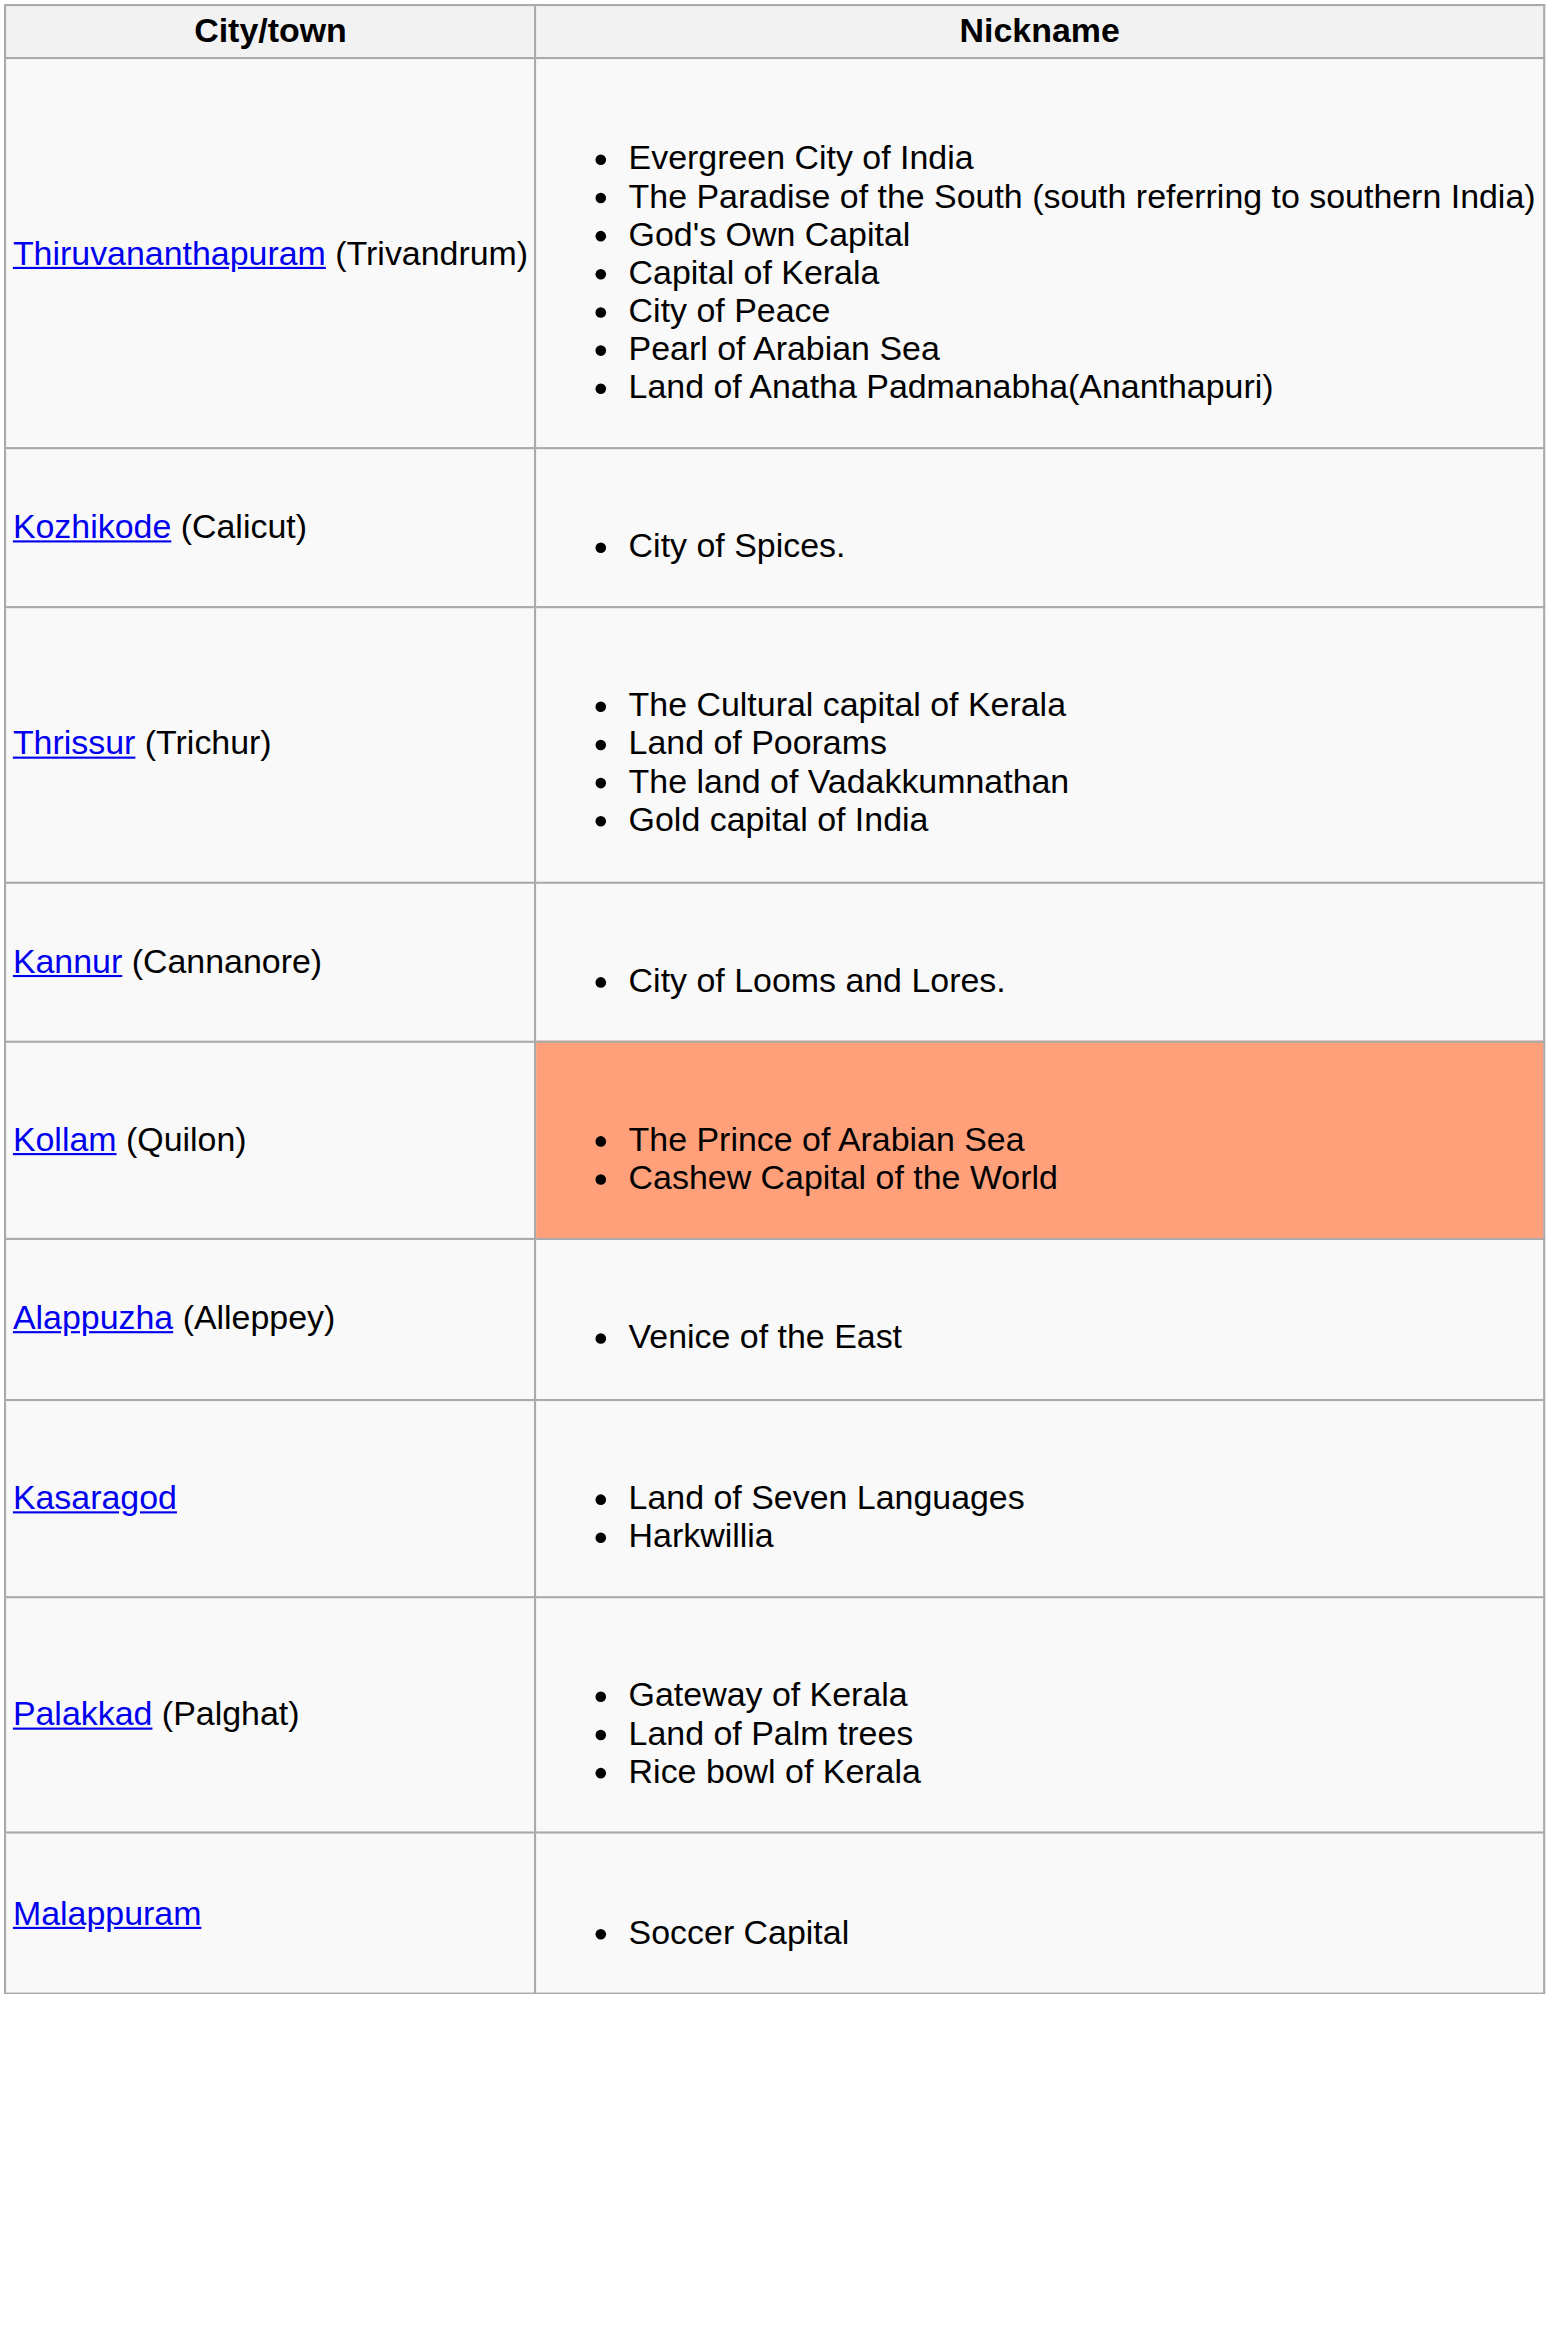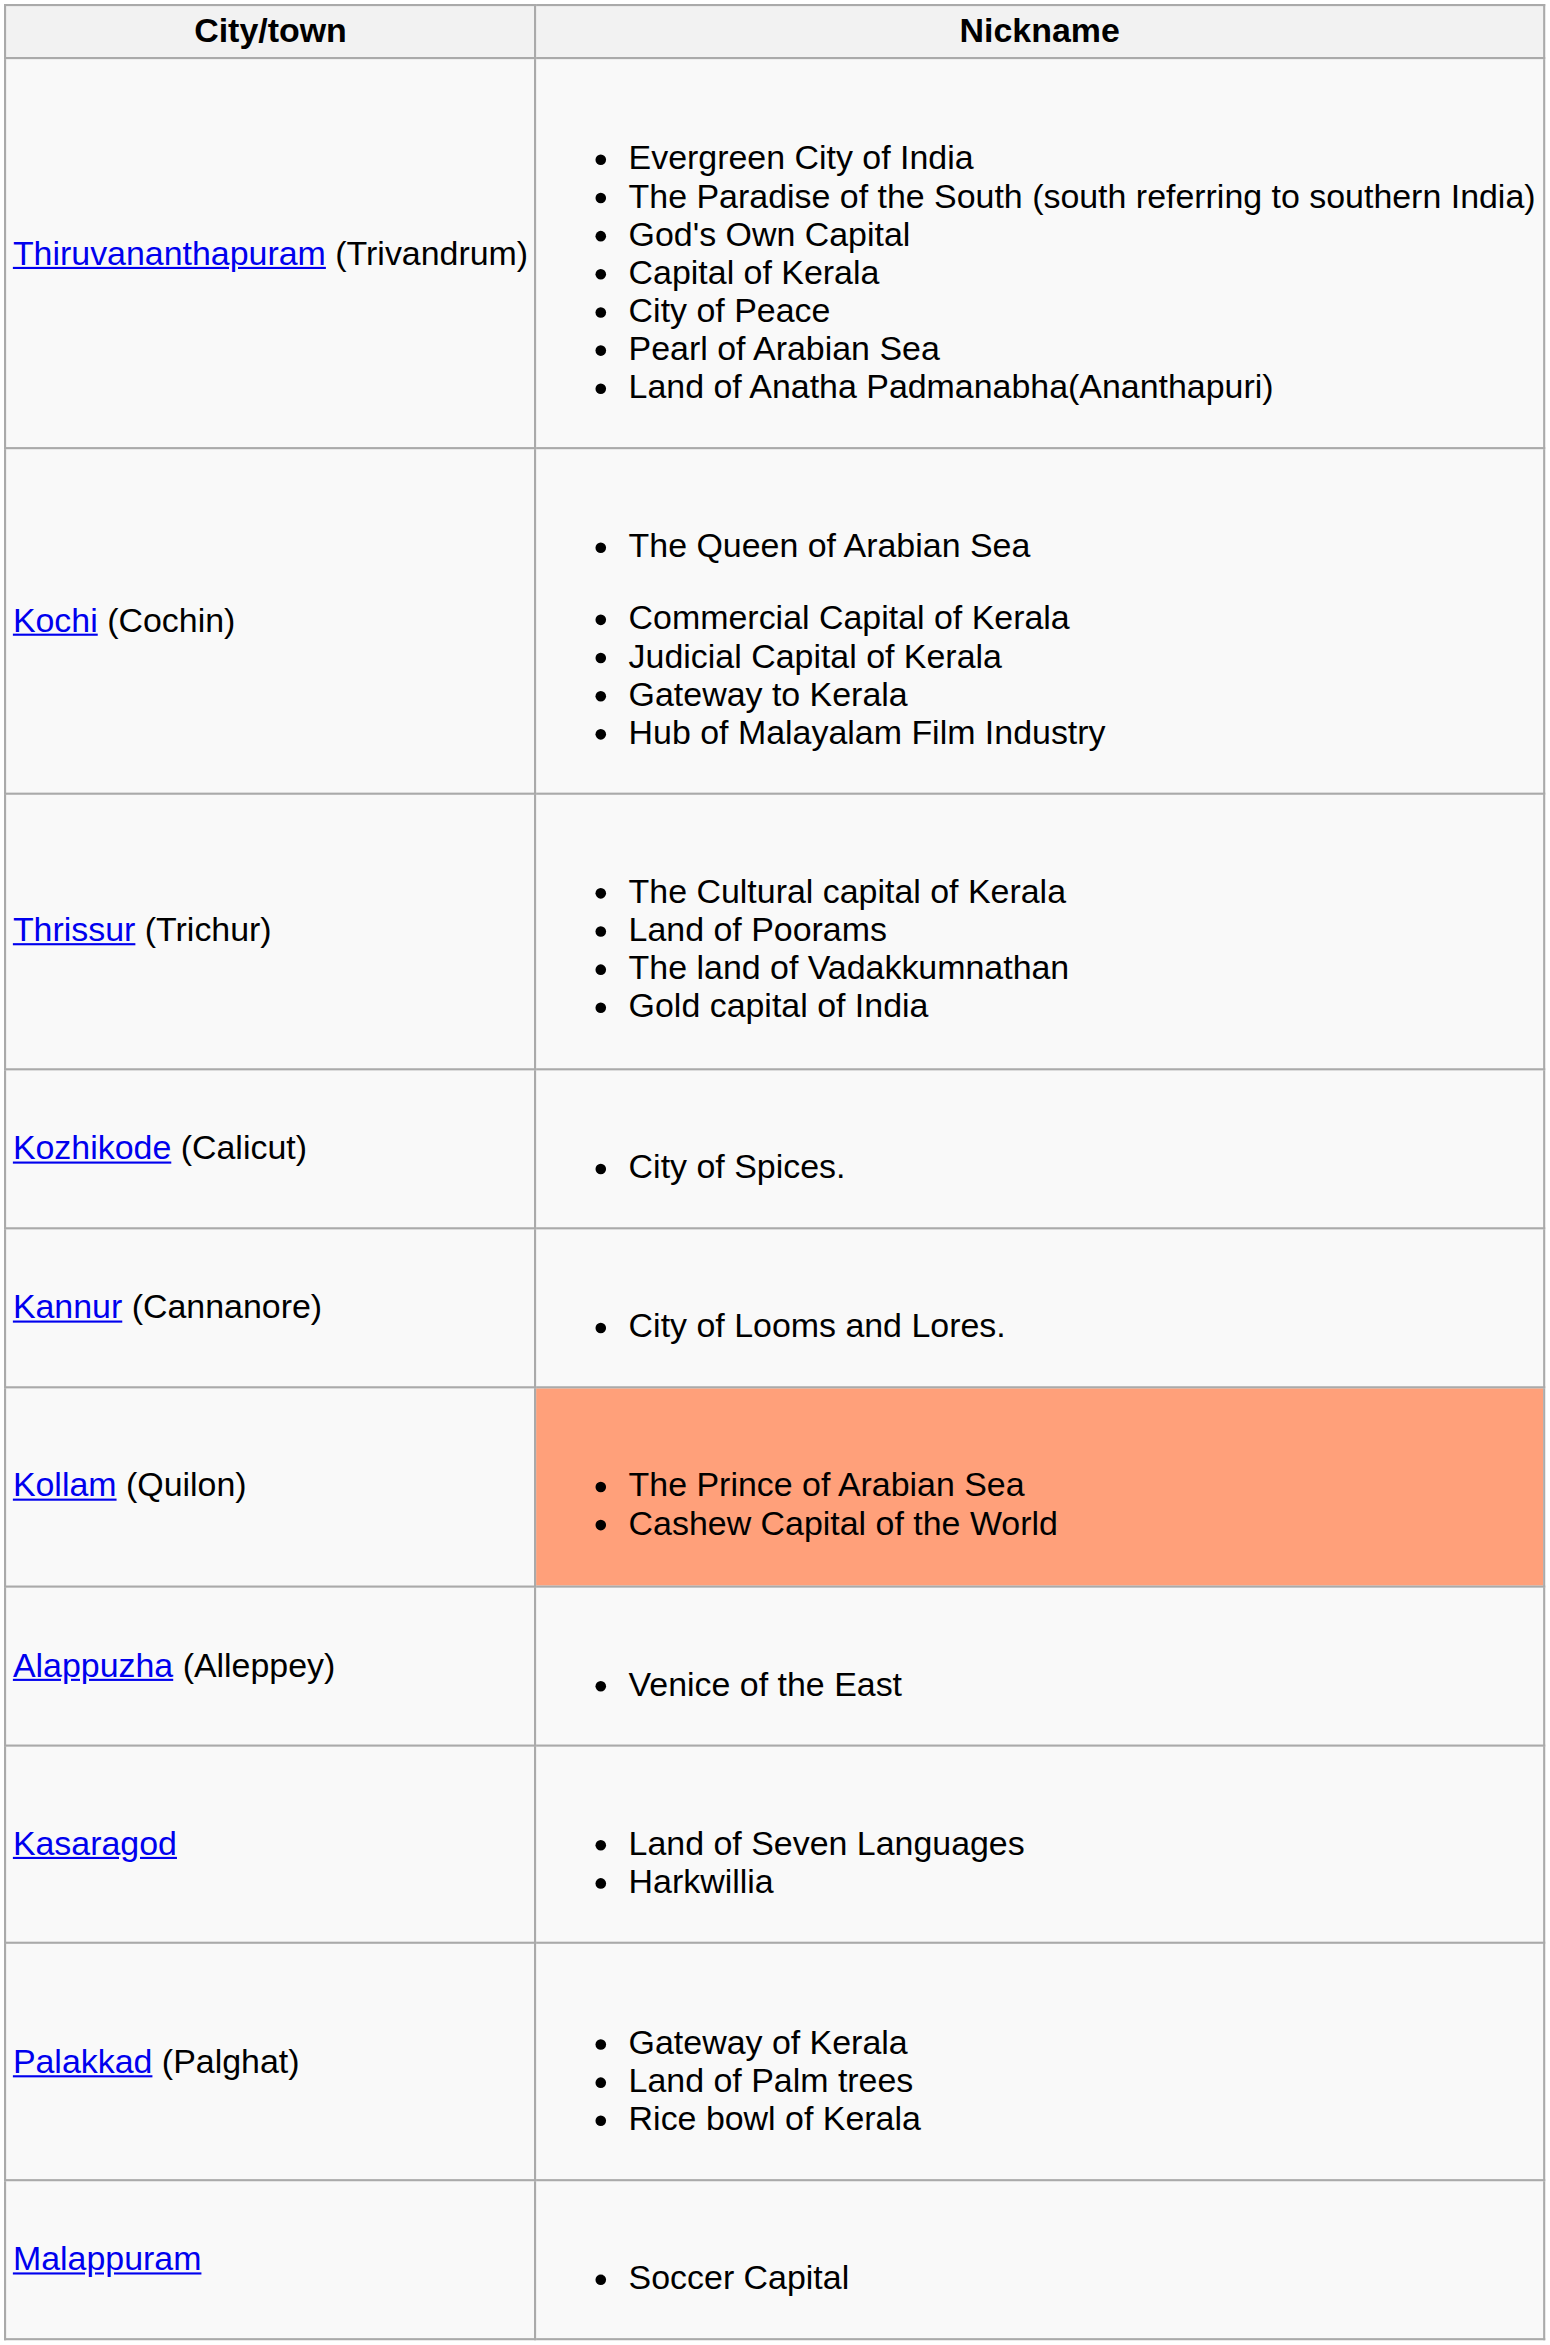 <table class="wikitable sortable">
 <tr>
 <th>City/town</th>
 <th>Nickname</th>
 </tr>
 <tr>
 <td><a href='#'>Thiruvananthapuram</a> (Trivandrum)</td>
 <td><br><ul><li>Evergreen City of India</li><li>The Paradise of the South (south referring to southern India)</li><li>God's Own Capital</li><li>Capital of Kerala</li><li>City of Peace</li><li>Pearl of Arabian Sea</li><li>Land of Anatha Padmanabha(Ananthapuri)</li></ul></td>
 </tr>
 <tr>
-<td><a href='#'>Kozhikode</a> (Calicut)</td>
-<td><br><ul><li>City of Spices.</li></ul></td>
+<td><a href='#'>Kochi</a> (Cochin)</td>
+<td><br><ul><li>The Queen of Arabian Sea</li></ul><ul><li>Commercial Capital of Kerala</li><li>Judicial Capital of Kerala</li><li>Gateway to Kerala</li><li>Hub of Malayalam Film Industry</li></ul></td>
 </tr>
 <tr>
 <td><a href='#'>Thrissur</a> (Trichur)</td>
 <td><br><ul><li>The Cultural capital of Kerala</li><li>Land of Poorams</li><li>The land of Vadakkumnathan</li><li>Gold capital of India</li></ul></td>
+</tr>
+<tr>
+<td><a href='#'>Kozhikode</a> (Calicut)</td>
+<td><br><ul><li>City of Spices.</li></ul></td>
 </tr>
 <tr>
 <td><a href='#'>Kannur</a> (Cannanore)</td>
 <td><br><ul><li>City of Looms and Lores.</li></ul></td>
 </tr>
 <tr>
 <td><a href='#'>Kollam</a> (Quilon)</td>
 <td style="background: lightsalmon;"><br><ul><li>The Prince of Arabian Sea</li><li>Cashew Capital of the World</li></ul></td>
 </tr>
 <tr>
 <td><a href='#'>Alappuzha</a> (Alleppey)</td>
 <td><br><ul><li>Venice of the East</li></ul></td>
 </tr>
 <tr>
 <td><a href='#'>Kasaragod</a></td>
 <td><br><ul><li>Land of Seven Languages</li><li>Harkwillia</li></ul></td>
 </tr>
 <tr>
 <td><a href='#'>Palakkad</a> (Palghat)</td>
 <td><br><ul><li>Gateway of Kerala</li><li>Land of Palm trees</li><li>Rice bowl of Kerala</li></ul></td>
 </tr>
 <tr>
 <td><a href='#'>Malappuram</a></td>
 <td><br><ul><li>Soccer Capital</li></ul></td>
 </tr>
 </table>
